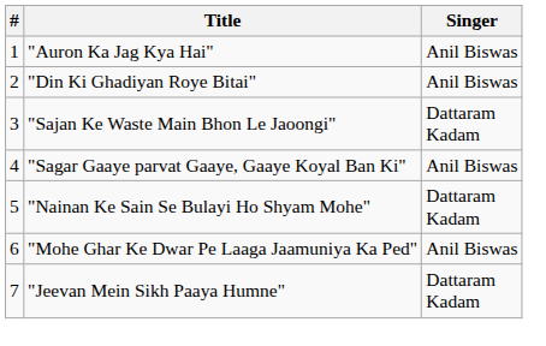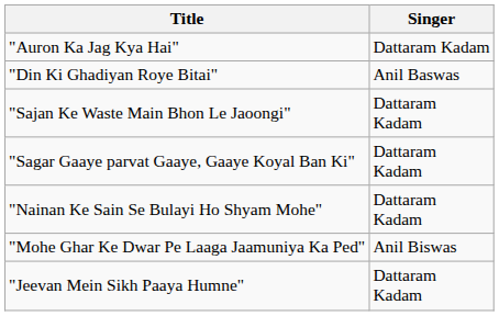 <table class="wikitable" style="font-size:95%;">
 <tr>
-<th>#</th>
 <th>Title</th>
 <th>Singer</th>
 </tr>
 <tr>
-<td>1</td>
 <td>"Auron Ka Jag Kya Hai"</td>
-<td>Anil Biswas</td>
+<td>Dattaram Kadam</td>
 </tr>
 <tr>
-<td>2</td>
 <td>"Din Ki Ghadiyan Roye Bitai"</td>
-<td>Anil Biswas</td>
+<td>Anil Baswas</td>
 </tr>
 <tr>
-<td>3</td>
 <td>"Sajan Ke Waste Main Bhon Le Jaoongi"</td>
 <td>Dattaram<br>Kadam</td>
 </tr>
 <tr>
-<td>4</td>
 <td>"Sagar Gaaye parvat Gaaye, Gaaye Koyal Ban Ki"</td>
-<td>Anil Biswas</td>
+<td>Dattaram<br>Kadam</td>
 </tr>
 <tr>
-<td>5</td>
 <td>"Nainan  Ke Sain Se Bulayi Ho Shyam Mohe"</td>
 <td>Dattaram<br>Kadam</td>
 </tr>
 <tr>
-<td>6</td>
 <td>"Mohe Ghar Ke Dwar Pe Laaga Jaamuniya Ka Ped"</td>
 <td>Anil Biswas</td>
 </tr>
 <tr>
-<td>7</td>
 <td>"Jeevan Mein Sikh Paaya Humne"</td>
 <td>Dattaram<br>Kadam</td>
 </tr>
 </table>
